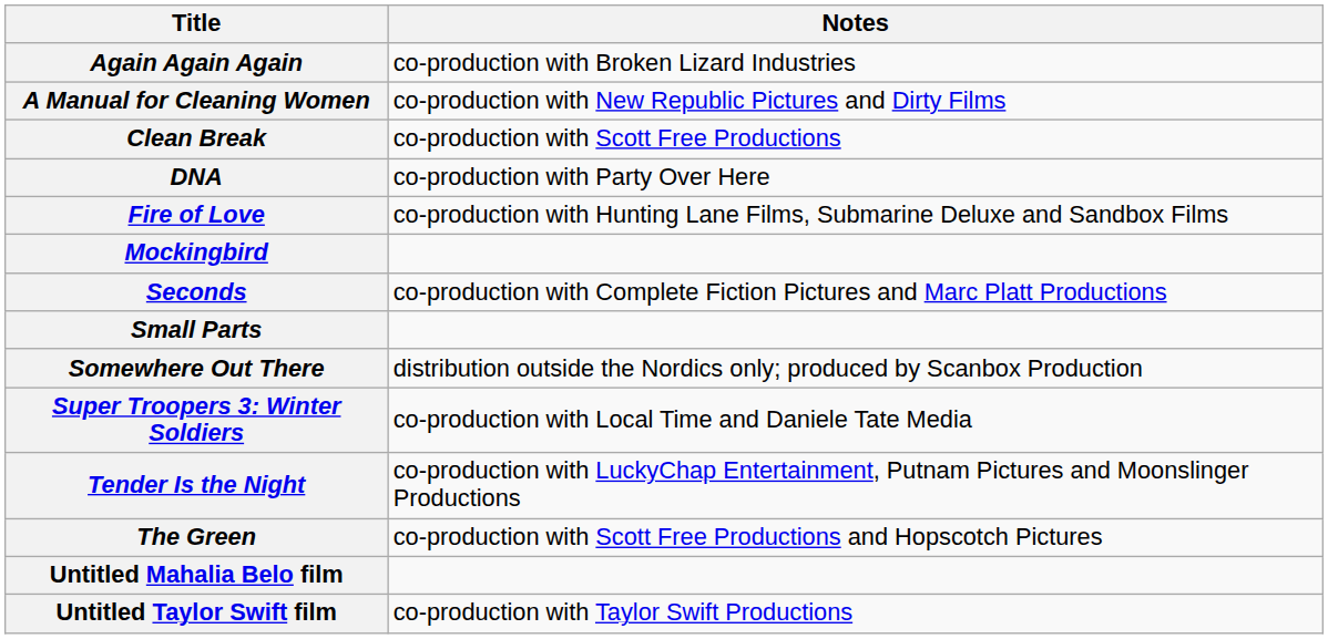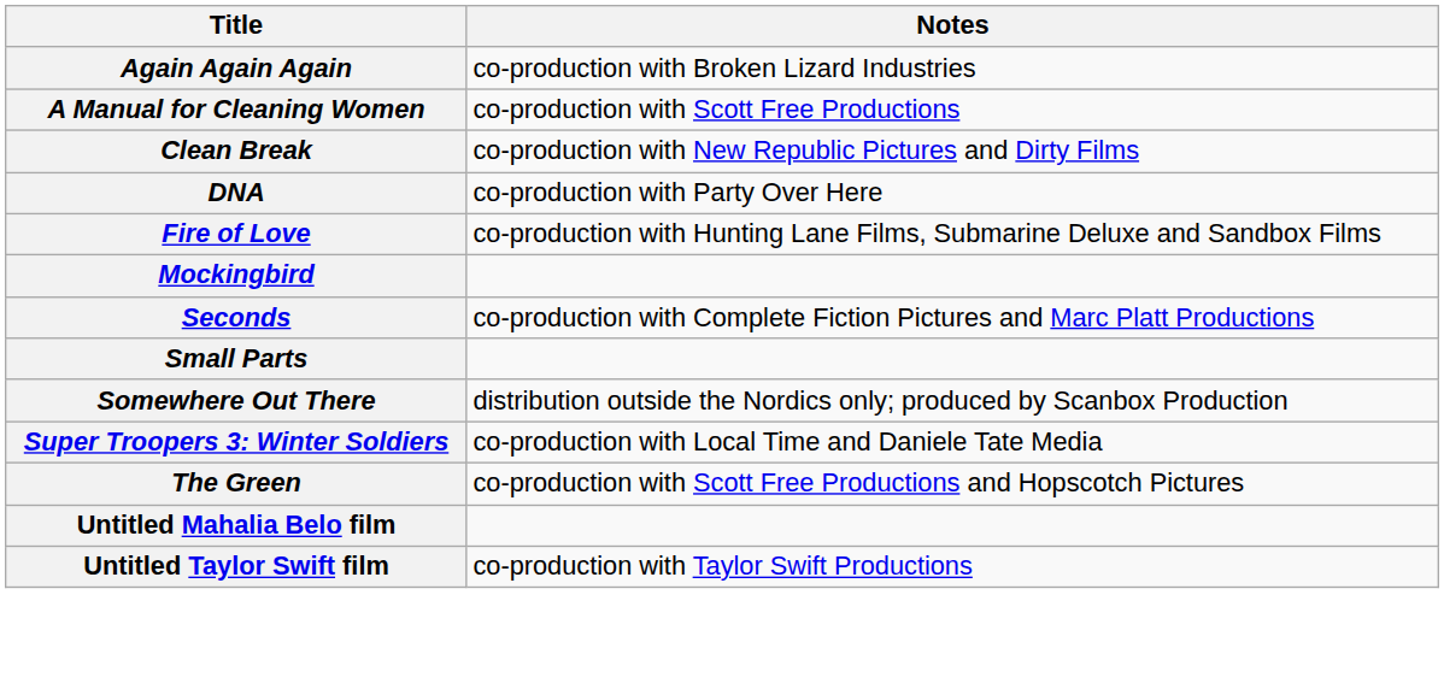 <table class="wikitable plainrowheaders sortable" style="width:99%;">
 <tr>
 <th scope="col">Title</th>
 <th scope="col" class="unsortable">Notes</th>
 </tr>
 <tr>
 <th scope="row"><em>Again Again Again</em></th>
 <td>co-production with Broken Lizard Industries</td>
 </tr>
 <tr>
 <th scope="row"><em>A Manual for Cleaning Women</em></th>
-<td>co-production with <a href='#'>New Republic Pictures</a> and <a href='#'>Dirty Films</a></td>
+<td>co-production with <a href='#'>Scott Free Productions</a></td>
 </tr>
 <tr>
 <th scope="row"><em>Clean Break</em></th>
-<td>co-production with <a href='#'>Scott Free Productions</a></td>
+<td>co-production with <a href='#'>New Republic Pictures</a> and <a href='#'>Dirty Films</a></td>
 </tr>
 <tr>
 <th scope="row"><em>DNA</em></th>
 <td>co-production with Party Over Here</td>
 </tr>
 <tr>
 <th scope="row"><em><a href='#'>Fire of Love</a></em></th>
 <td>co-production with Hunting Lane Films, Submarine Deluxe and Sandbox Films</td>
 </tr>
 <tr>
 <th scope="row"><em><a href='#'>Mockingbird</a></em></th>
 <td></td>
 </tr>
 <tr>
 <th scope="row"><em><a href='#'>Seconds</a></em></th>
 <td>co-production with Complete Fiction Pictures and <a href='#'>Marc Platt Productions</a></td>
 </tr>
 <tr>
 <th scope="row"><em>Small Parts</em></th>
 <td></td>
 </tr>
 <tr>
 <th scope="row"><em>Somewhere Out There</em></th>
 <td>distribution outside the Nordics only; produced by Scanbox Production</td>
 </tr>
 <tr>
 <th scope="row"><em><a href='#'>Super Troopers 3: Winter Soldiers</a></em></th>
 <td>co-production with Local Time and Daniele Tate Media</td>
 </tr>
 <tr>
-<th scope="row"><em><a href='#'>Tender Is the Night</a></em></th>
-<td>co-production with <a href='#'>LuckyChap Entertainment</a>, Putnam Pictures and Moonslinger Productions</td>
-</tr>
-<tr>
 <th scope="row"><em>The Green</em></th>
 <td>co-production with <a href='#'>Scott Free Productions</a> and Hopscotch Pictures</td>
 </tr>
 <tr>
 <th scope="row">Untitled <a href='#'>Mahalia Belo</a> film</th>
 <td></td>
 </tr>
 <tr>
 <th scope="row">Untitled <a href='#'>Taylor Swift</a> film</th>
 <td>co-production with <a href='#'>Taylor Swift Productions</a></td>
 </tr>
 </table>
